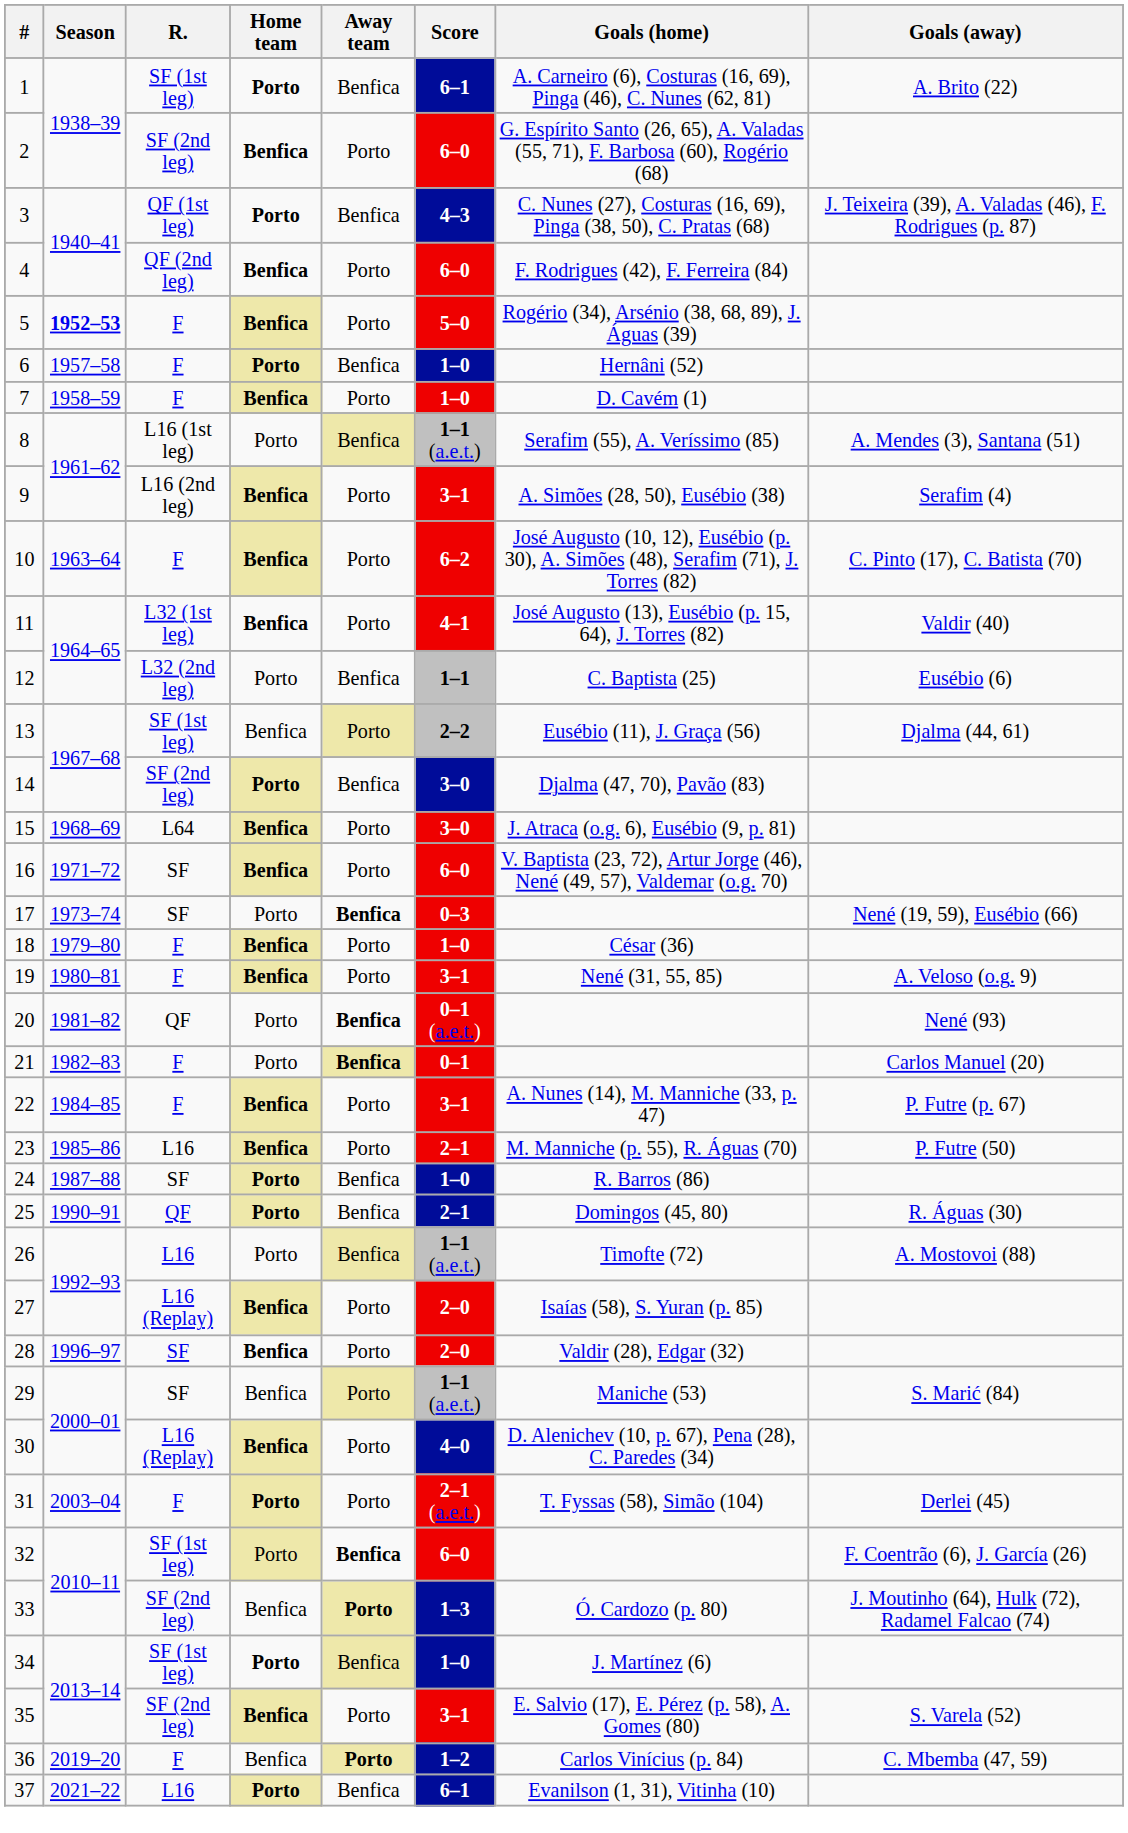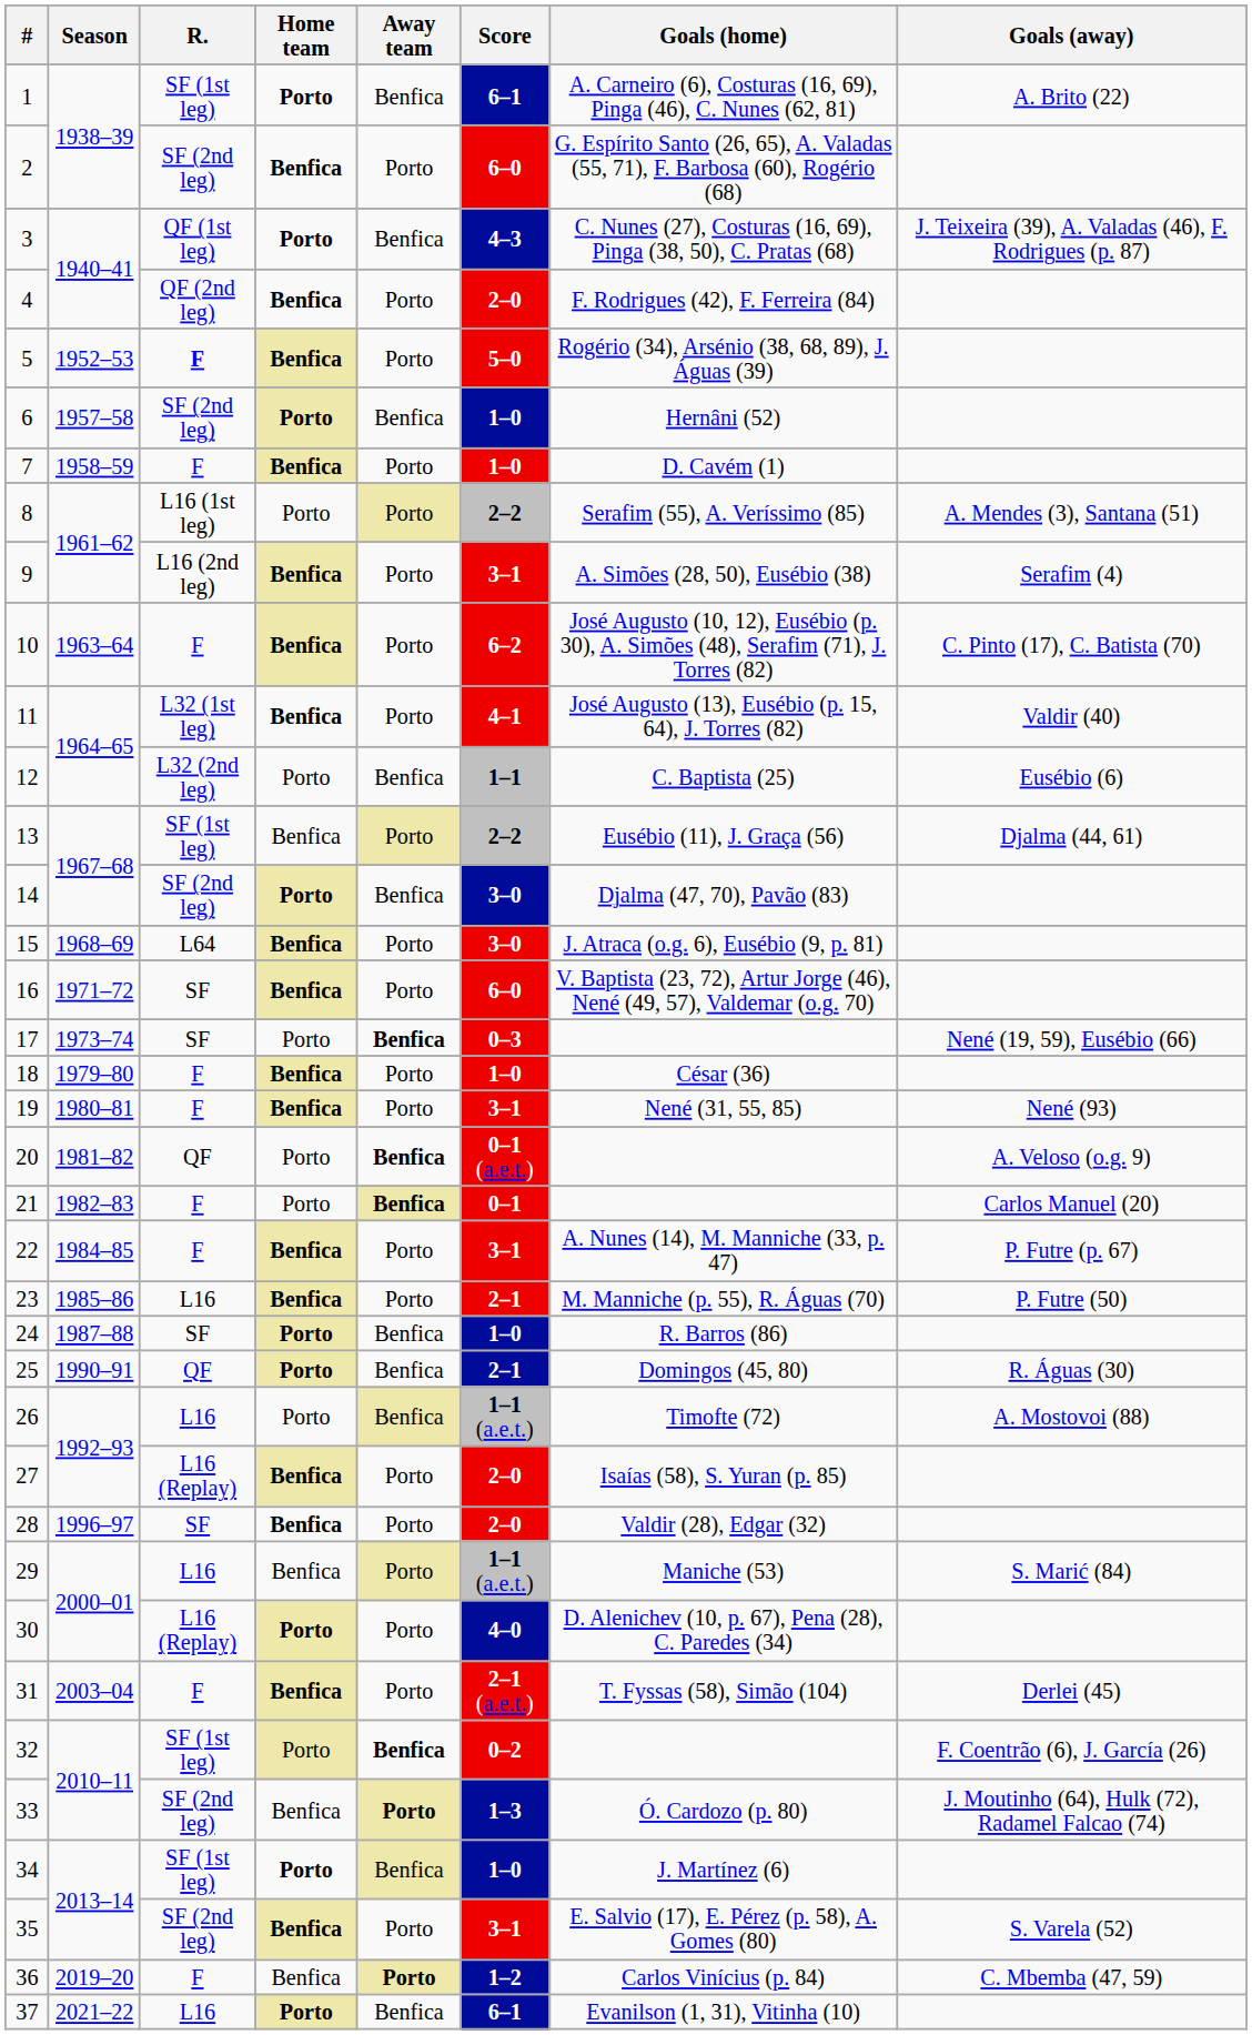 <table class="wikitable" style="width:98%; margin:0 left; font-size: 11px">
 <tr>
 <th width=2%>#</th>
 <th class="unsortable" width=3%>Season</th>
 <th width=5%>R.</th>
 <th width=4%>Home team</th>
 <th width=4%>Away team</th>
 <th width=4%>Score</th>
 <th width=20%>Goals (home)</th>
 <th width=20%>Goals (away)</th>
 </tr>
 <tr style="text-align:center;">
 <td>1</td>
 <td rowspan="2"><a href='#'>1938–39</a></td>
 <td><a href='#'>SF (1st leg)</a></td>
 <td><strong>Porto</strong></td>
 <td>Benfica</td>
 <td style="color:white; background:#000C99"><strong>6–1</strong></td>
 <td><a href='#'>A. Carneiro</a> (6), <a href='#'>Costuras</a> (16, 69), <a href='#'>Pinga</a> (46), <a href='#'>C. Nunes</a> (62, 81)</td>
 <td><a href='#'>A. Brito</a> (22)</td>
 </tr>
 <tr style="text-align:center;">
 <td>2</td>
 <td><a href='#'>SF (2nd leg)</a></td>
 <td><strong>Benfica</strong></td>
 <td>Porto</td>
 <td style="color:white; background:#EF0000"><strong>6–0</strong></td>
 <td><a href='#'>G. Espírito Santo</a> (26, 65), <a href='#'>A. Valadas</a> (55, 71), <a href='#'>F. Barbosa</a> (60), <a href='#'>Rogério</a> (68)</td>
 <td></td>
 </tr>
 <tr style="text-align:center;">
 <td>3</td>
 <td rowspan="2"><a href='#'>1940–41</a></td>
 <td><a href='#'>QF (1st leg)</a></td>
 <td><strong>Porto</strong></td>
 <td>Benfica</td>
 <td style="color:white; background:#000C99"><strong>4–3</strong></td>
 <td><a href='#'>C. Nunes</a> (27), <a href='#'>Costuras</a> (16, 69), <a href='#'>Pinga</a> (38, 50), <a href='#'>C. Pratas</a> (68)</td>
 <td><a href='#'>J. Teixeira</a> (39), <a href='#'>A. Valadas</a> (46), <a href='#'>F. Rodrigues</a> (<a href='#'>p.</a> 87)</td>
 </tr>
 <tr style="text-align:center;">
 <td>4</td>
 <td><a href='#'>QF (2nd leg)</a></td>
 <td><strong>Benfica</strong></td>
 <td>Porto</td>
-<td style="color:white; background:#EF0000"><strong>6–0</strong></td>
+<td style="color:white; background:#EF0000"><strong>2–0</strong></td>
 <td><a href='#'>F. Rodrigues</a> (42), <a href='#'>F. Ferreira</a> (84)</td>
 <td></td>
 </tr>
 <tr style="text-align:center;">
 <td>5</td>
-<td><strong><a href='#'>1952–53</a></strong></td>
-<td><a href='#'>F</a></td>
+<td><a href='#'>1952–53</a></td>
+<td><strong><a href='#'>F</a></strong></td>
 <td bgcolor="#EEE8AA"><strong>Benfica</strong></td>
 <td>Porto</td>
 <td style="color:white; background:#EF0000"><strong>5–0</strong></td>
 <td><a href='#'>Rogério</a> (34), <a href='#'>Arsénio</a> (38, 68, 89), <a href='#'>J. Águas</a> (39)</td>
 <td></td>
 </tr>
 <tr style="text-align:center;">
 <td>6</td>
 <td><a href='#'>1957–58</a></td>
-<td><a href='#'>F</a></td>
+<td><a href='#'>SF (2nd leg)</a></td>
 <td bgcolor="#EEE8AA"><strong>Porto</strong></td>
 <td>Benfica</td>
 <td style="color:white; background:#000C99"><strong>1–0</strong></td>
 <td><a href='#'>Hernâni</a> (52)</td>
 <td></td>
 </tr>
 <tr style="text-align:center;">
 <td>7</td>
 <td><a href='#'>1958–59</a></td>
 <td><a href='#'>F</a></td>
 <td bgcolor="#EEE8AA"><strong>Benfica</strong></td>
 <td>Porto</td>
 <td style="color:white; background:#EF0000"><strong>1–0</strong></td>
 <td><a href='#'>D. Cavém</a> (1)</td>
 <td></td>
 </tr>
 <tr style="text-align:center;">
 <td>8</td>
 <td rowspan="2"><a href='#'>1961–62</a></td>
 <td>L16 (1st leg)</td>
 <td>Porto</td>
-<td bgcolor="#EEE8AA">Benfica</td>
-<td style="background:silver;"><strong>1–1</strong> (<a href='#'><span>a.e.t.</span></a>)</td>
+<td bgcolor="#EEE8AA">Porto</td>
+<td style="background:silver;"><strong>2–2</strong></td>
 <td><a href='#'>Serafim</a> (55), <a href='#'>A. Veríssimo</a> (85)</td>
 <td><a href='#'>A. Mendes</a> (3), <a href='#'>Santana</a> (51)</td>
 </tr>
 <tr style="text-align:center;">
 <td>9</td>
 <td>L16 (2nd leg)</td>
 <td bgcolor="#EEE8AA"><strong>Benfica</strong></td>
 <td>Porto</td>
 <td style="color:white; background:#EF0000"><strong>3–1</strong></td>
 <td><a href='#'>A. Simões</a> (28, 50), <a href='#'>Eusébio</a> (38)</td>
 <td><a href='#'>Serafim</a> (4)</td>
 </tr>
 <tr style="text-align:center;">
 <td>10</td>
 <td><a href='#'>1963–64</a></td>
 <td><a href='#'>F</a></td>
 <td bgcolor="#EEE8AA"><strong>Benfica</strong></td>
 <td>Porto</td>
 <td style="color:white; background:#EF0000"><strong>6–2</strong></td>
 <td><a href='#'>José Augusto</a> (10, 12), <a href='#'>Eusébio</a> (<a href='#'>p.</a> 30), <a href='#'>A. Simões</a> (48), <a href='#'>Serafim</a> (71), <a href='#'>J. Torres</a> (82)</td>
 <td><a href='#'>C. Pinto</a> (17), <a href='#'>C. Batista</a> (70)</td>
 </tr>
 <tr style="text-align:center;">
 <td>11</td>
 <td rowspan="2"><a href='#'>1964–65</a></td>
 <td><a href='#'>L32 (1st leg)</a></td>
 <td><strong>Benfica</strong></td>
 <td>Porto</td>
 <td style="color:white; background:#EF0000"><strong>4–1</strong></td>
 <td><a href='#'>José Augusto</a> (13), <a href='#'>Eusébio</a> (<a href='#'>p.</a> 15, 64), <a href='#'>J. Torres</a> (82)</td>
 <td><a href='#'>Valdir</a> (40)</td>
 </tr>
 <tr style="text-align:center;">
 <td>12</td>
 <td><a href='#'>L32 (2nd leg)</a></td>
 <td>Porto</td>
 <td>Benfica</td>
 <td style="background:silver;"><strong>1–1</strong></td>
 <td><a href='#'>C. Baptista</a> (25)</td>
 <td><a href='#'>Eusébio</a> (6)</td>
 </tr>
 <tr style="text-align:center;">
 <td>13</td>
 <td rowspan="2"><a href='#'>1967–68</a></td>
 <td><a href='#'>SF (1st leg)</a></td>
 <td>Benfica</td>
 <td bgcolor="#EEE8AA">Porto</td>
 <td style="background:silver;"><strong>2–2</strong></td>
 <td><a href='#'>Eusébio</a> (11), <a href='#'>J. Graça</a> (56)</td>
 <td><a href='#'>Djalma</a> (44, 61)</td>
 </tr>
 <tr style="text-align:center;">
 <td>14</td>
 <td><a href='#'>SF (2nd leg)</a></td>
 <td bgcolor="#EEE8AA"><strong>Porto</strong></td>
 <td>Benfica</td>
 <td style="color:white; background:#000C99"><strong>3–0</strong></td>
 <td><a href='#'>Djalma</a> (47, 70), <a href='#'>Pavão</a> (83)</td>
 <td></td>
 </tr>
 <tr style="text-align:center;">
 <td>15</td>
 <td><a href='#'>1968–69</a></td>
 <td>L64</td>
 <td bgcolor="#EEE8AA"><strong>Benfica</strong></td>
 <td>Porto</td>
 <td style="color:white; background:#EF0000"><strong>3–0</strong></td>
 <td><a href='#'>J. Atraca</a> (<a href='#'>o.g.</a> 6), <a href='#'>Eusébio</a> (9, <a href='#'>p.</a> 81)</td>
 <td></td>
 </tr>
 <tr style="text-align:center;">
 <td>16</td>
 <td><a href='#'>1971–72</a></td>
 <td>SF</td>
 <td bgcolor="#EEE8AA"><strong>Benfica</strong></td>
 <td>Porto</td>
 <td style="color:white; background:#EF0000"><strong>6–0</strong></td>
 <td><a href='#'>V. Baptista</a> (23, 72), <a href='#'>Artur Jorge</a> (46), <a href='#'>Nené</a> (49, 57), <a href='#'>Valdemar</a> (<a href='#'>o.g.</a> 70)</td>
 <td></td>
 </tr>
 <tr style="text-align:center;">
 <td>17</td>
 <td><a href='#'>1973–74</a></td>
 <td>SF</td>
 <td>Porto</td>
 <td><strong>Benfica</strong></td>
 <td style="color:white; background:#EF0000"><strong>0–3</strong></td>
 <td></td>
 <td><a href='#'>Nené</a> (19, 59), <a href='#'>Eusébio</a> (66)</td>
 </tr>
 <tr style="text-align:center;">
 <td>18</td>
 <td><a href='#'>1979–80</a></td>
 <td><a href='#'>F</a></td>
 <td bgcolor="#EEE8AA"><strong>Benfica</strong></td>
 <td>Porto</td>
 <td style="color:white; background:#EF0000"><strong>1–0</strong></td>
 <td><a href='#'>César</a> (36)</td>
 <td></td>
 </tr>
 <tr style="text-align:center;">
 <td>19</td>
 <td><a href='#'>1980–81</a></td>
 <td><a href='#'>F</a></td>
 <td bgcolor="#EEE8AA"><strong>Benfica</strong></td>
 <td>Porto</td>
 <td style="color:white; background:#EF0000"><strong>3–1</strong></td>
 <td><a href='#'>Nené</a> (31, 55, 85)</td>
-<td><a href='#'>A. Veloso</a> (<a href='#'>o.g.</a> 9)</td>
+<td><a href='#'>Nené</a> (93)</td>
 </tr>
 <tr style="text-align:center;">
 <td>20</td>
 <td><a href='#'>1981–82</a></td>
 <td>QF</td>
 <td>Porto</td>
 <td><strong>Benfica</strong></td>
 <td style="color:white; background:#EF0000"><strong>0–1</strong> (<a href='#'><span>a.e.t.</span></a>)</td>
 <td></td>
-<td><a href='#'>Nené</a> (93)</td>
+<td><a href='#'>A. Veloso</a> (<a href='#'>o.g.</a> 9)</td>
 </tr>
 <tr style="text-align:center;">
 <td>21</td>
 <td><a href='#'>1982–83</a></td>
 <td><a href='#'>F</a></td>
 <td>Porto</td>
 <td bgcolor="#EEE8AA"><strong>Benfica</strong></td>
 <td style="color:white; background:#EF0000"><strong>0–1</strong></td>
 <td></td>
 <td><a href='#'>Carlos Manuel</a> (20)</td>
 </tr>
 <tr style="text-align:center;">
 <td>22</td>
 <td><a href='#'>1984–85</a></td>
 <td><a href='#'>F</a></td>
 <td bgcolor="#EEE8AA"><strong>Benfica</strong></td>
 <td>Porto</td>
 <td style="color:white; background:#EF0000"><strong>3–1</strong></td>
 <td><a href='#'>A. Nunes</a> (14), <a href='#'>M. Manniche</a> (33, <a href='#'>p.</a> 47)</td>
 <td><a href='#'>P. Futre</a> (<a href='#'>p.</a> 67)</td>
 </tr>
 <tr style="text-align:center;">
 <td>23</td>
 <td><a href='#'>1985–86</a></td>
 <td>L16</td>
 <td bgcolor="#EEE8AA"><strong>Benfica</strong></td>
 <td>Porto</td>
 <td style="color:white; background:#EF0000"><strong>2–1</strong></td>
 <td><a href='#'>M. Manniche</a> (<a href='#'>p.</a> 55), <a href='#'>R. Águas</a> (70)</td>
 <td><a href='#'>P. Futre</a> (50)</td>
 </tr>
 <tr style="text-align:center;">
 <td>24</td>
 <td><a href='#'>1987–88</a></td>
 <td>SF</td>
 <td bgcolor="#EEE8AA"><strong>Porto</strong></td>
 <td>Benfica</td>
 <td style="color:white; background:#000C99"><strong>1–0</strong></td>
 <td><a href='#'>R. Barros</a> (86)</td>
 <td></td>
 </tr>
 <tr style="text-align:center;">
 <td>25</td>
 <td><a href='#'>1990–91</a></td>
 <td><a href='#'>QF</a></td>
 <td bgcolor="#EEE8AA"><strong>Porto</strong></td>
 <td>Benfica</td>
 <td style="color:white; background:#000C99"><strong>2–1</strong></td>
 <td><a href='#'>Domingos</a> (45, 80)</td>
 <td><a href='#'>R. Águas</a> (30)</td>
 </tr>
 <tr style="text-align:center;">
 <td>26</td>
 <td rowspan="2"><a href='#'>1992–93</a></td>
 <td><a href='#'>L16</a></td>
 <td>Porto</td>
 <td bgcolor="#EEE8AA">Benfica</td>
 <td style="background:silver;"><strong>1–1</strong> (<a href='#'><span>a.e.t.</span></a>)</td>
 <td><a href='#'>Timofte</a> (72)</td>
 <td><a href='#'>A. Mostovoi</a> (88)</td>
 </tr>
 <tr style="text-align:center;">
 <td>27</td>
 <td><a href='#'>L16 (Replay)</a></td>
 <td bgcolor="#EEE8AA"><strong>Benfica</strong></td>
 <td>Porto</td>
 <td style="color:white; background:#EF0000"><strong>2–0</strong></td>
 <td><a href='#'>Isaías</a> (58), <a href='#'>S. Yuran</a> (<a href='#'>p.</a> 85)</td>
 <td></td>
 </tr>
 <tr style="text-align:center;">
 <td>28</td>
 <td><a href='#'>1996–97</a></td>
 <td><a href='#'>SF</a></td>
 <td><strong>Benfica</strong></td>
 <td>Porto</td>
 <td style="color:white; background:#EF0000"><strong>2–0</strong></td>
 <td><a href='#'>Valdir</a> (28), <a href='#'>Edgar</a> (32)</td>
 <td></td>
 </tr>
 <tr style="text-align:center;">
 <td>29</td>
 <td rowspan="2"><a href='#'>2000–01</a></td>
-<td>SF</td>
+<td><a href='#'>L16</a></td>
 <td>Benfica</td>
 <td bgcolor="#EEE8AA">Porto</td>
 <td style="background:silver;"><strong>1–1</strong> (<a href='#'><span>a.e.t.</span></a>)</td>
 <td><a href='#'>Maniche</a> (53)</td>
 <td><a href='#'>S. Marić</a> (84)</td>
 </tr>
 <tr style="text-align:center;">
 <td>30</td>
 <td><a href='#'>L16 (Replay)</a></td>
-<td bgcolor="#EEE8AA"><strong>Benfica</strong></td>
+<td bgcolor="#EEE8AA"><strong>Porto</strong></td>
 <td>Porto</td>
 <td style="color:white; background:#000C99"><strong>4–0</strong></td>
 <td><a href='#'>D. Alenichev</a> (10, <a href='#'>p.</a> 67), <a href='#'>Pena</a> (28), <a href='#'>C. Paredes</a> (34)</td>
 <td></td>
 </tr>
 <tr style="text-align:center;">
 <td>31</td>
 <td><a href='#'>2003–04</a></td>
 <td><a href='#'>F</a></td>
-<td bgcolor="#EEE8AA"><strong>Porto</strong></td>
+<td bgcolor="#EEE8AA"><strong>Benfica</strong></td>
 <td>Porto</td>
 <td style="color:white; background:#EF0000"><strong>2–1</strong> (<a href='#'><span>a.e.t.</span></a>)</td>
 <td><a href='#'>T. Fyssas</a> (58), <a href='#'>Simão</a> (104)</td>
 <td><a href='#'>Derlei</a> (45)</td>
 </tr>
 <tr style="text-align:center;">
 <td>32</td>
 <td rowspan="2"><a href='#'>2010–11</a></td>
 <td><a href='#'>SF (1st leg)</a></td>
 <td bgcolor="#EEE8AA">Porto</td>
 <td><strong>Benfica</strong></td>
-<td style="color:white; background:#EF0000"><strong>6–0</strong></td>
+<td style="color:white; background:#EF0000"><strong>0–2</strong></td>
 <td></td>
 <td><a href='#'>F. Coentrão</a> (6), <a href='#'>J. García</a> (26)</td>
 </tr>
 <tr style="text-align:center;">
 <td>33</td>
 <td><a href='#'>SF (2nd leg)</a></td>
 <td>Benfica</td>
 <td bgcolor="#EEE8AA"><strong>Porto</strong></td>
 <td style="color:white; background:#000C99"><strong>1–3</strong></td>
 <td><a href='#'>Ó. Cardozo</a> (<a href='#'>p.</a> 80)</td>
 <td><a href='#'>J. Moutinho</a> (64), <a href='#'>Hulk</a> (72), <a href='#'>Radamel Falcao</a> (74)</td>
 </tr>
 <tr style="text-align:center;">
 <td>34</td>
 <td rowspan="2"><a href='#'>2013–14</a></td>
 <td><a href='#'>SF (1st leg)</a></td>
 <td><strong>Porto</strong></td>
 <td bgcolor="#EEE8AA">Benfica</td>
 <td style="color:white; background:#000C99"><strong>1–0</strong></td>
 <td><a href='#'>J. Martínez</a> (6)</td>
 <td></td>
 </tr>
 <tr style="text-align:center;">
 <td>35</td>
 <td><a href='#'>SF (2nd leg)</a></td>
 <td bgcolor="#EEE8AA"><strong>Benfica</strong></td>
 <td>Porto</td>
 <td style="color:white; background:#EF0000"><strong>3–1</strong></td>
 <td><a href='#'>E. Salvio</a> (17), <a href='#'>E. Pérez</a> (<a href='#'>p.</a> 58), <a href='#'>A. Gomes</a> (80)</td>
 <td><a href='#'>S. Varela</a> (52)</td>
 </tr>
 <tr style="text-align:center;">
 <td>36</td>
 <td><a href='#'>2019–20</a></td>
 <td><a href='#'>F</a></td>
 <td>Benfica</td>
 <td bgcolor="#EEE8AA"><strong>Porto</strong></td>
 <td style="color:white; background:#000C99"><strong>1–2</strong></td>
 <td><a href='#'>Carlos Vinícius</a> (<a href='#'>p.</a> 84)</td>
 <td><a href='#'>C. Mbemba</a> (47, 59)</td>
 </tr>
 <tr style="text-align:center;">
 <td>37</td>
 <td><a href='#'>2021–22</a></td>
 <td><a href='#'>L16</a></td>
 <td bgcolor="#EEE8AA"><strong>Porto</strong></td>
 <td>Benfica</td>
 <td style="color:white; background:#000C99"><strong>6–1</strong></td>
 <td><a href='#'>Evanilson</a> (1, 31), <a href='#'>Vitinha</a> (10)</td>
 <td></td>
 </tr>
 </table>
